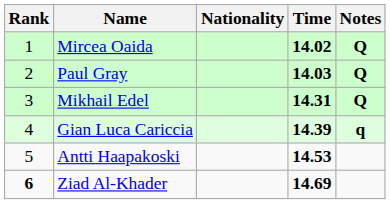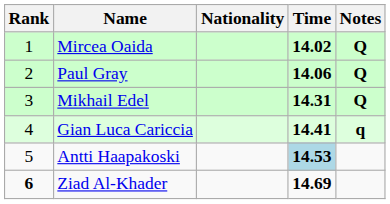 <table class="wikitable sortable" style="text-align:center">
 <tr>
 <th>Rank</th>
 <th>Name</th>
 <th>Nationality</th>
 <th>Time</th>
 <th>Notes</th>
 </tr>
 <tr bgcolor=ccffcc>
 <td>1</td>
 <td align=left><a href='#'>Mircea Oaida</a></td>
 <td align=left></td>
 <td><strong>14.02</strong></td>
 <td><strong>Q</strong></td>
 </tr>
 <tr bgcolor=ccffcc>
 <td>2</td>
 <td align=left><a href='#'>Paul Gray</a></td>
 <td align=left></td>
-<td><strong>14.03</strong></td>
+<td><strong>14.06</strong></td>
 <td><strong>Q</strong></td>
 </tr>
 <tr bgcolor=ccffcc>
 <td>3</td>
 <td align=left><a href='#'>Mikhail Edel</a></td>
 <td align=left></td>
 <td><strong>14.31</strong></td>
 <td><strong>Q</strong></td>
 </tr>
 <tr bgcolor=ddffdd>
 <td>4</td>
 <td align=left><a href='#'>Gian Luca Cariccia</a></td>
 <td align=left></td>
-<td><strong>14.39</strong></td>
+<td><strong>14.41</strong></td>
 <td><strong>q</strong></td>
 </tr>
 <tr>
 <td>5</td>
 <td align=left><a href='#'>Antti Haapakoski</a></td>
 <td align=left></td>
-<td><strong>14.53</strong></td>
+<td style="background: lightblue;"><strong>14.53</strong></td>
 <td></td>
 </tr>
 <tr>
 <td><strong>6</strong></td>
 <td align=left><a href='#'>Ziad Al-Khader</a></td>
 <td align=left></td>
 <td><strong>14.69</strong></td>
 <td></td>
 </tr>
 </table>
